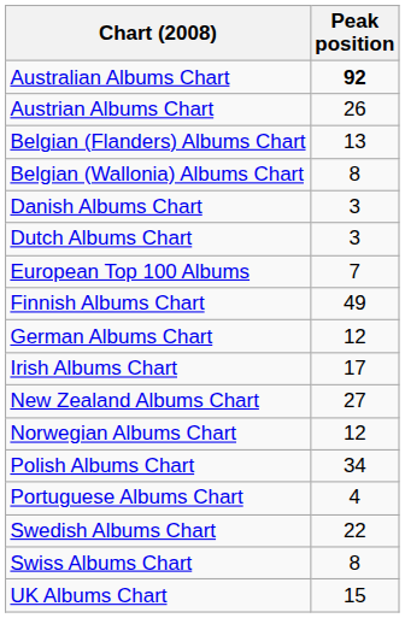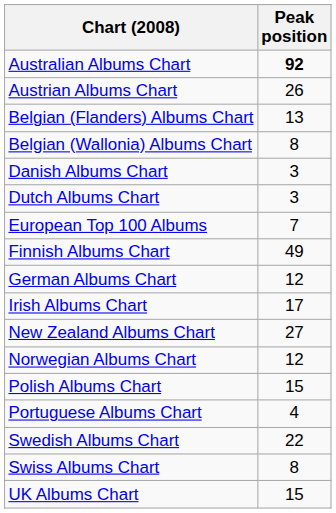 <table class="wikitable sortable">
 <tr>
 <th align="left">Chart (2008)</th>
 <th style="text-align:center;">Peak <br>position</th>
 </tr>
 <tr>
 <td align="left"><a href='#'>Australian Albums Chart</a></td>
 <td style="text-align:center;"><strong>92</strong></td>
 </tr>
 <tr>
 <td align="left"><a href='#'>Austrian Albums Chart</a></td>
 <td style="text-align:center;">26</td>
 </tr>
 <tr>
 <td align="left"><a href='#'>Belgian (Flanders) Albums Chart</a></td>
 <td style="text-align:center;">13</td>
 </tr>
 <tr>
 <td align="left"><a href='#'>Belgian (Wallonia) Albums Chart</a></td>
 <td style="text-align:center;">8</td>
 </tr>
 <tr>
 <td align="left"><a href='#'>Danish Albums Chart</a></td>
 <td style="text-align:center;">3</td>
 </tr>
 <tr>
 <td align="left"><a href='#'>Dutch Albums Chart</a></td>
 <td style="text-align:center;">3</td>
 </tr>
 <tr>
 <td align="left"><a href='#'>European Top 100 Albums</a></td>
 <td style="text-align:center;">7</td>
 </tr>
 <tr>
 <td align="left"><a href='#'>Finnish Albums Chart</a></td>
 <td style="text-align:center;">49</td>
 </tr>
 <tr>
 <td align="left"><a href='#'>German Albums Chart</a></td>
 <td style="text-align:center;">12</td>
 </tr>
 <tr>
 <td align="left"><a href='#'>Irish Albums Chart</a></td>
 <td style="text-align:center;">17</td>
 </tr>
 <tr>
 <td align="left"><a href='#'>New Zealand Albums Chart</a></td>
 <td style="text-align:center;">27</td>
 </tr>
 <tr>
 <td align="left"><a href='#'>Norwegian Albums Chart</a></td>
 <td style="text-align:center;">12</td>
 </tr>
 <tr>
 <td align="left"><a href='#'>Polish Albums Chart</a></td>
-<td style="text-align:center;">34</td>
+<td style="text-align:center;">15</td>
 </tr>
 <tr>
 <td align="left"><a href='#'>Portuguese Albums Chart</a></td>
 <td style="text-align:center;">4</td>
 </tr>
 <tr>
 <td align="left"><a href='#'>Swedish Albums Chart</a></td>
 <td style="text-align:center;">22</td>
 </tr>
 <tr>
 <td align="left"><a href='#'>Swiss Albums Chart</a></td>
 <td style="text-align:center;">8</td>
 </tr>
 <tr>
 <td align="left"><a href='#'>UK Albums Chart</a></td>
 <td style="text-align:center;">15</td>
 </tr>
 </table>
